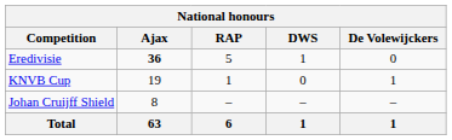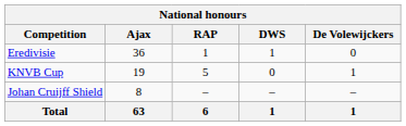 <table class="wikitable" style="font-size: 90%">
 <tr>
 <th colspan="5">National honours</th>
 </tr>
 <tr>
 <th>Competition</th>
 <th style="width: 75px">Ajax</th>
 <th style="width: 75px">RAP</th>
 <th style="width: 75px">DWS</th>
 <th style="width: 110px">De Volewijckers</th>
 </tr>
 <tr>
 <td><a href='#'>Eredivisie</a></td>
-<td style="text-align: center"><strong>36</strong></td>
-<td style="text-align: center">5</td>
+<td style="text-align: center">36</td>
+<td style="text-align: center">1</td>
 <td style="text-align: center">1</td>
 <td style="text-align: center">0</td>
 </tr>
 <tr>
 <td><a href='#'>KNVB Cup</a></td>
 <td style="text-align: center">19</td>
-<td style="text-align: center">1</td>
+<td style="text-align: center">5</td>
 <td style="text-align: center">0</td>
 <td style="text-align: center">1</td>
 </tr>
 <tr>
 <td><a href='#'>Johan Cruijff Shield</a></td>
 <td style="text-align: center">8</td>
 <td style="text-align: center">–</td>
 <td style="text-align: center">–</td>
 <td style="text-align: center">–</td>
 </tr>
 <tr>
 <th>Total</th>
 <th>63</th>
 <th>6</th>
 <th>1</th>
 <th>1</th>
 </tr>
 </table>
